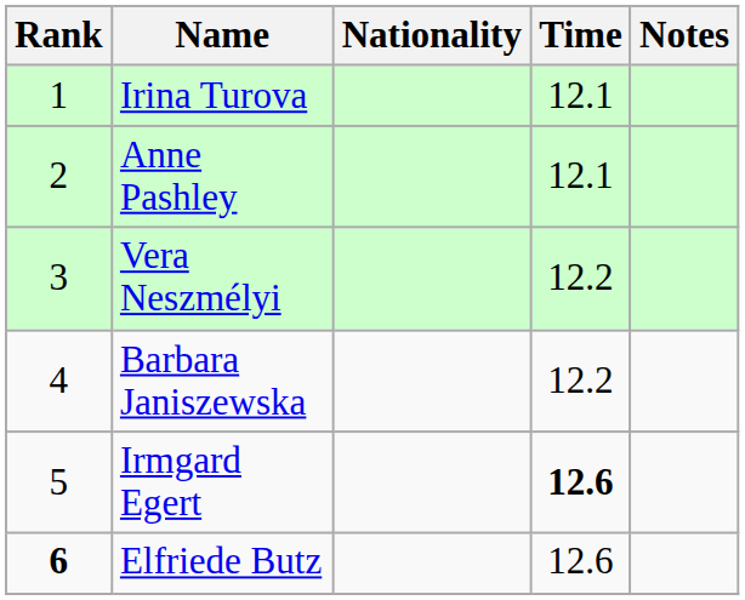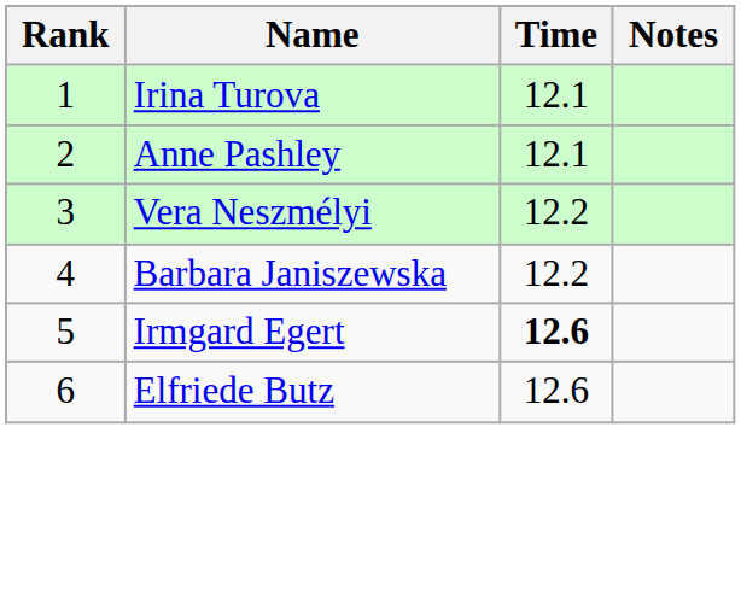 <table class="wikitable sortable" style="text-align:center;width: 50%">
 <tr>
 <th>Rank</th>
 <th>Name</th>
-<th>Nationality</th>
 <th>Time</th>
 <th>Notes</th>
 </tr>
 <tr bgcolor=ccffcc>
 <td>1</td>
 <td align=left><a href='#'>Irina Turova</a></td>
-<td align=left></td>
 <td>12.1</td>
 <td></td>
 </tr>
 <tr bgcolor=ccffcc>
 <td>2</td>
 <td align=left><a href='#'>Anne Pashley</a></td>
-<td align=left></td>
 <td>12.1</td>
 <td></td>
 </tr>
 <tr bgcolor=ccffcc>
 <td>3</td>
 <td align=left><a href='#'>Vera Neszmélyi</a></td>
-<td align=left></td>
 <td>12.2</td>
 <td></td>
 </tr>
 <tr>
 <td>4</td>
 <td align=left><a href='#'>Barbara Janiszewska</a></td>
-<td align=left></td>
 <td>12.2</td>
 <td></td>
 </tr>
 <tr>
 <td>5</td>
 <td align=left><a href='#'>Irmgard Egert</a></td>
-<td align=left></td>
 <td><strong>12.6</strong></td>
 <td></td>
 </tr>
 <tr>
-<td><strong>6</strong></td>
+<td>6</td>
 <td align=left><a href='#'>Elfriede Butz</a></td>
-<td align=left></td>
 <td>12.6</td>
 <td></td>
 </tr>
 </table>
